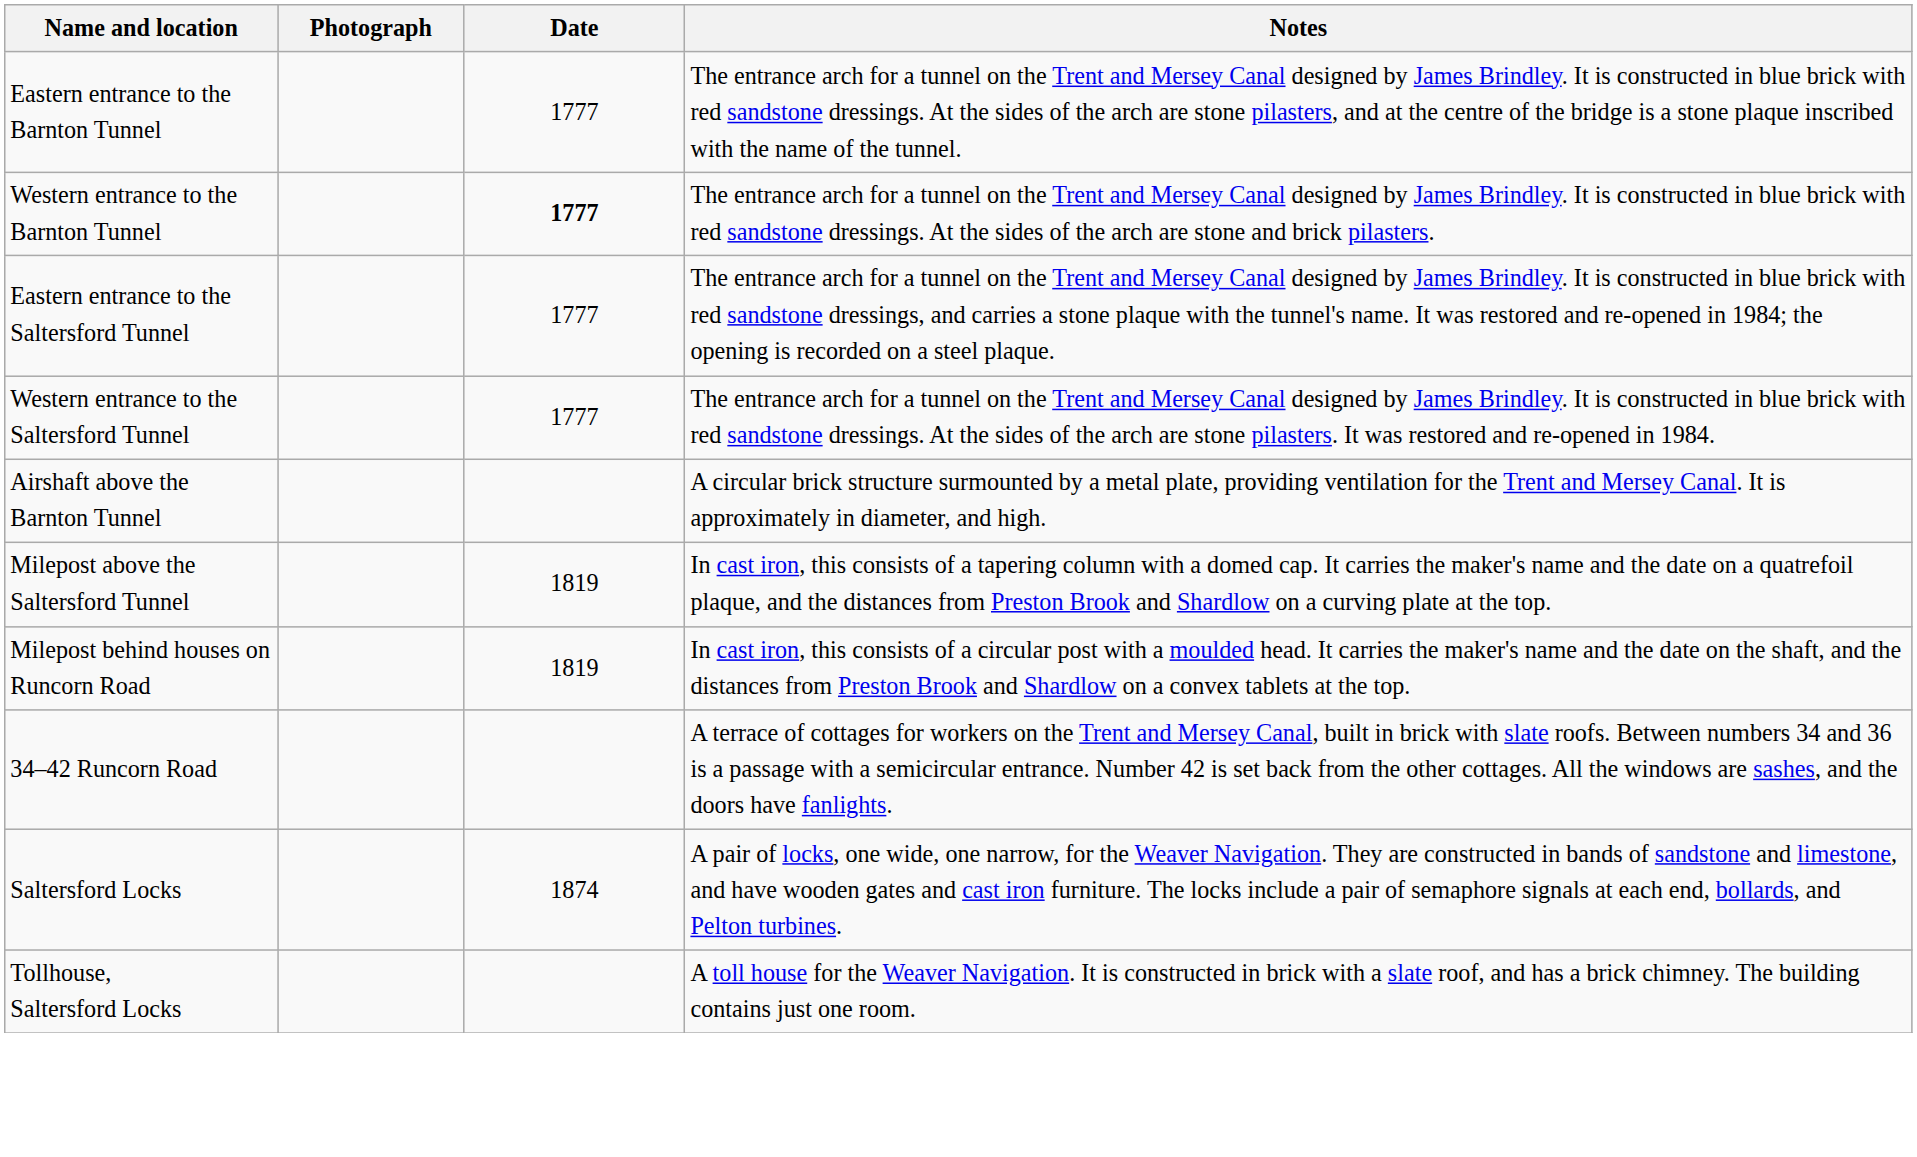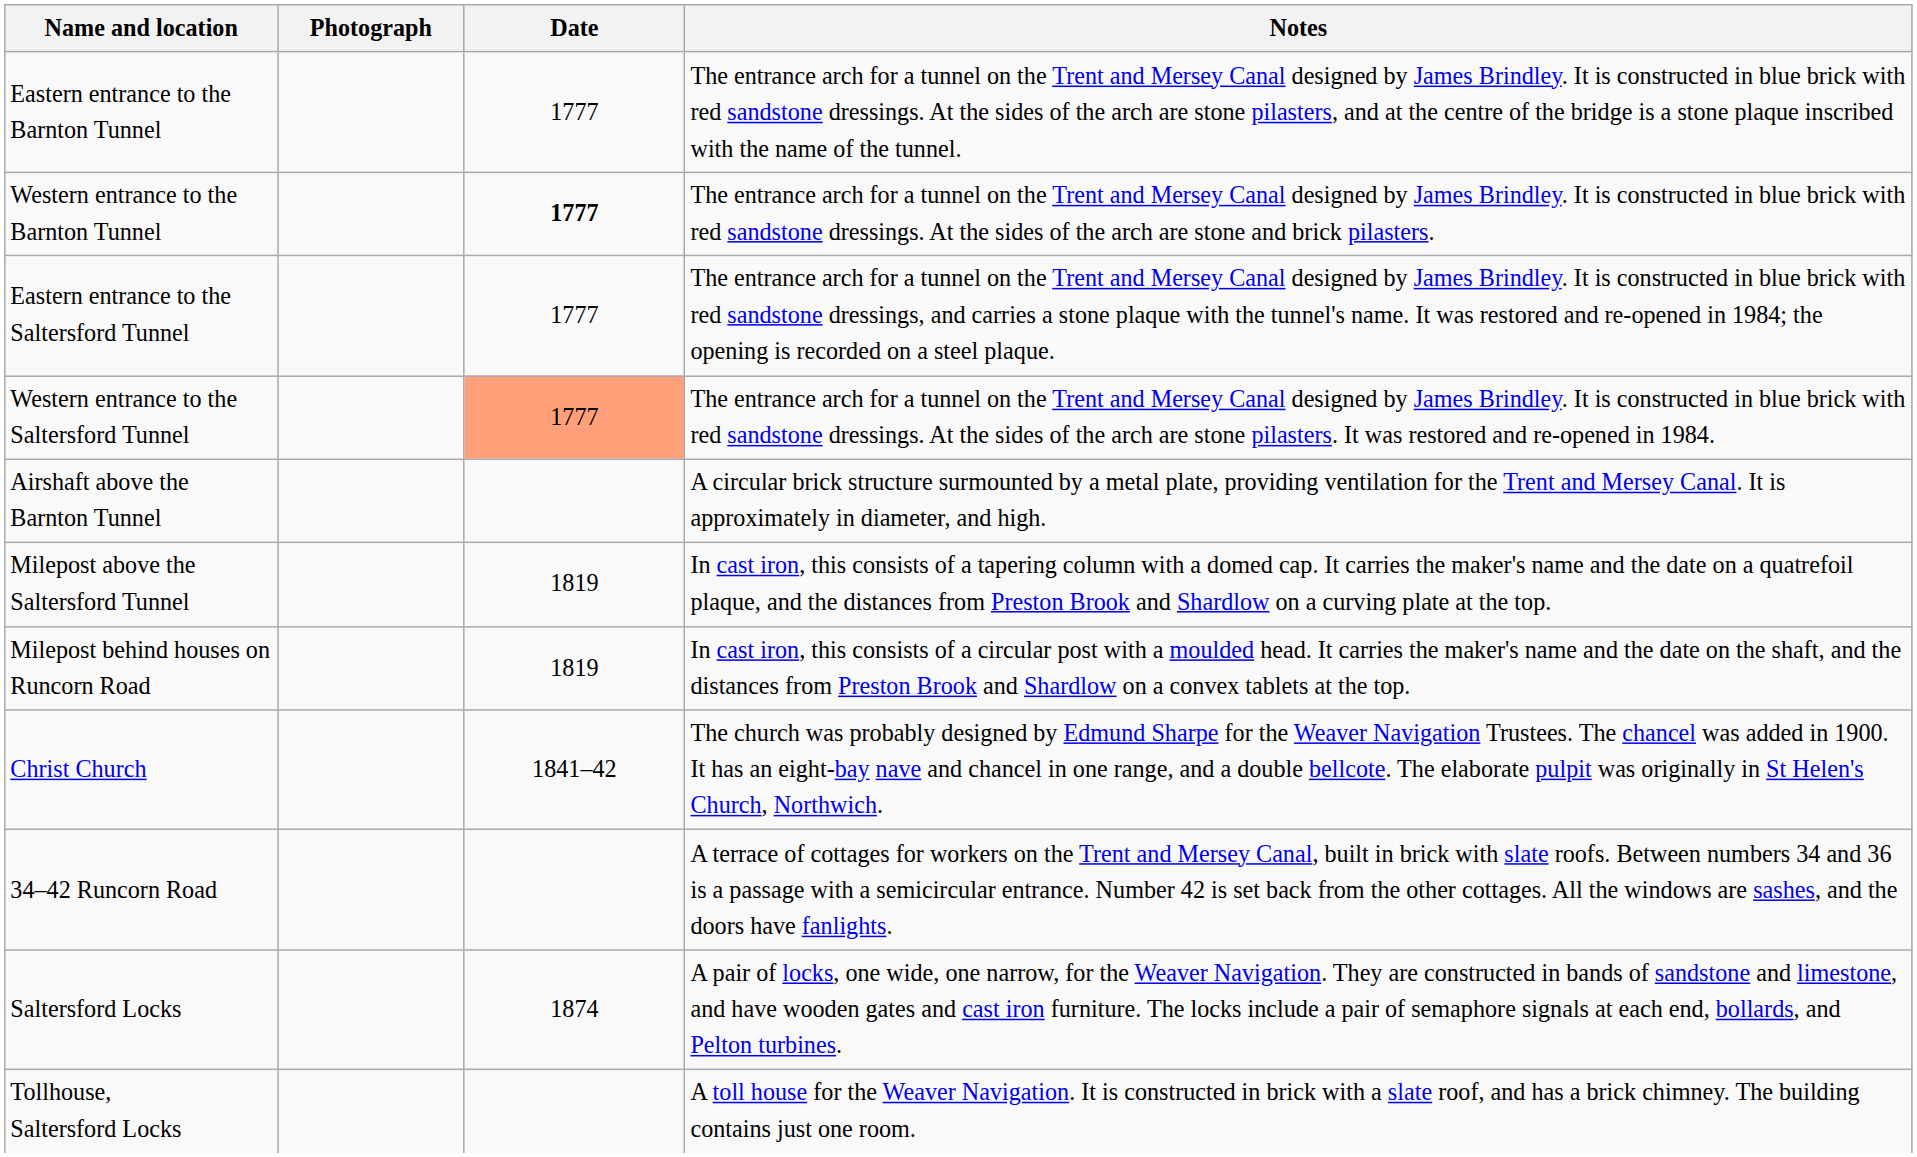 <table class="wikitable sortable plainrowheaders" style="width:100%;border:0px;text-align:left;line-height:150%;">
 <tr>
 <th scope="col"  style="width:150px">Name and location</th>
 <th scope="col"  style="width:100px" class="unsortable">Photograph</th>
 <th scope="col"  style="width:120px">Date</th>
 <th scope="col"  style="width:700px" class="unsortable">Notes</th>
 </tr>
 <tr>
 <td>Eastern entrance to the Barnton Tunnel<br><small></small></td>
 <td></td>
 <td align="center">1777</td>
 <td>The entrance arch for a tunnel on the <a href='#'>Trent and Mersey Canal</a> designed by <a href='#'>James Brindley</a>.  It is constructed in blue brick with red <a href='#'>sandstone</a> dressings.  At the sides of the arch are stone <a href='#'>pilasters</a>, and at the centre of the bridge is a stone plaque inscribed with the name of the tunnel.</td>
 </tr>
 <tr>
 <td>Western entrance to the Barnton Tunnel<br><small></small></td>
 <td></td>
 <td align="center"><strong>1777</strong></td>
 <td>The entrance arch for a tunnel on the <a href='#'>Trent and Mersey Canal</a> designed by <a href='#'>James Brindley</a>.  It is constructed in blue brick with red <a href='#'>sandstone</a> dressings.  At the sides of the arch are stone and brick <a href='#'>pilasters</a>.</td>
 </tr>
 <tr>
 <td>Eastern entrance to the Saltersford Tunnel<br><small></small></td>
 <td></td>
 <td align="center">1777</td>
 <td>The entrance arch for a tunnel on the <a href='#'>Trent and Mersey Canal</a> designed by <a href='#'>James Brindley</a>.  It is constructed in blue brick with red <a href='#'>sandstone</a> dressings, and carries a stone plaque with the tunnel's name.  It was restored and re-opened in 1984; the opening is recorded on a steel plaque.</td>
 </tr>
 <tr>
 <td>Western entrance to the Saltersford Tunnel<br><small></small></td>
 <td></td>
-<td align="center">1777</td>
+<td align="center" style="background: lightsalmon;">1777</td>
 <td>The entrance arch for a tunnel on the <a href='#'>Trent and Mersey Canal</a> designed by <a href='#'>James Brindley</a>.  It is constructed in blue brick with red <a href='#'>sandstone</a> dressings.  At the sides of the arch are stone <a href='#'>pilasters</a>.  It was restored and re-opened in 1984.</td>
 </tr>
 <tr>
 <td>Airshaft above the Barnton Tunnel<br><small></small></td>
 <td></td>
 <td align="center"></td>
 <td>A circular brick structure surmounted by a metal plate, providing ventilation for the <a href='#'>Trent and Mersey Canal</a>.  It is approximately  in diameter, and  high.</td>
 </tr>
 <tr>
 <td>Milepost above the Saltersford Tunnel<br><small></small></td>
 <td></td>
 <td align="center">1819</td>
 <td>In <a href='#'>cast iron</a>, this consists of a tapering column with a domed cap.  It carries the maker's name and the date on a quatrefoil plaque, and the distances from <a href='#'>Preston Brook</a> and <a href='#'>Shardlow</a> on a curving plate at the top.</td>
 </tr>
 <tr>
 <td>Milepost behind houses on Runcorn Road<br><small></small></td>
 <td></td>
 <td align="center">1819</td>
 <td>In <a href='#'>cast iron</a>, this consists of a circular post with a <a href='#'>moulded</a> head.  It carries the maker's name and the date on the shaft, and the distances from <a href='#'>Preston Brook</a> and <a href='#'>Shardlow</a> on a convex tablets at the top.</td>
+</tr>
+<tr>
+<td><a href='#'>Christ Church</a><br><small></small></td>
+<td></td>
+<td align="center">1841–42</td>
+<td>The church was probably designed by <a href='#'>Edmund Sharpe</a> for the <a href='#'>Weaver Navigation</a> Trustees.  The <a href='#'>chancel</a> was added in 1900.  It has an eight-<a href='#'>bay</a> <a href='#'>nave</a> and chancel in one range, and a double <a href='#'>bellcote</a>.  The elaborate <a href='#'>pulpit</a> was originally in <a href='#'>St Helen's Church</a>, <a href='#'>Northwich</a>.</td>
 </tr>
 <tr>
 <td>34–42 Runcorn Road<br><small></small></td>
 <td></td>
 <td align="center"></td>
 <td>A terrace of cottages for workers on the <a href='#'>Trent and Mersey Canal</a>, built in brick with <a href='#'>slate</a> roofs.  Between numbers 34 and 36 is a passage with a semicircular entrance.  Number 42 is set back from the other cottages.  All the windows are <a href='#'>sashes</a>, and the doors have <a href='#'>fanlights</a>.</td>
 </tr>
 <tr>
 <td>Saltersford Locks<br><small></small></td>
 <td></td>
 <td align="center">1874</td>
 <td>A pair of <a href='#'>locks</a>, one wide, one narrow, for the <a href='#'>Weaver Navigation</a>.  They are constructed in bands of <a href='#'>sandstone</a> and <a href='#'>limestone</a>, and have wooden gates and <a href='#'>cast iron</a> furniture.  The locks include a pair of semaphore signals at each end, <a href='#'>bollards</a>, and <a href='#'>Pelton turbines</a>.</td>
 </tr>
 <tr>
 <td>Tollhouse,<br>Saltersford Locks<br><small></small></td>
 <td></td>
 <td align="center"></td>
 <td>A <a href='#'>toll house</a> for the <a href='#'>Weaver Navigation</a>.  It is constructed in brick with a <a href='#'>slate</a> roof, and has a brick chimney.  The building contains just one room.</td>
 </tr>
 <tr>
 </tr>
 </table>
